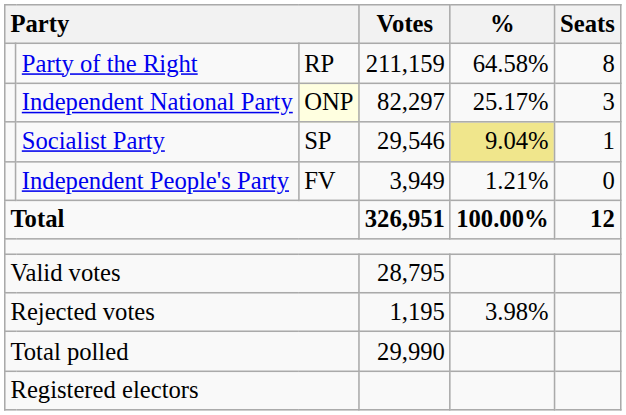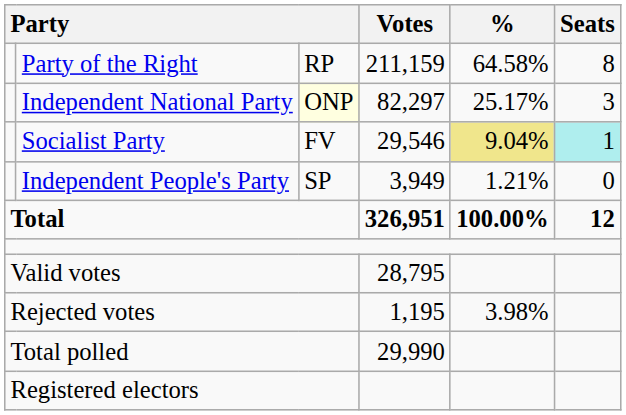 <table class="wikitable" border="1" style="text-align:right;">
 <tr>
 <th style="text-align:left;" valign=bottom colspan=3>Party</th>
 <th align=center valign=bottom width="50">Votes</th>
 <th align=center valign=bottom width="50">%</th>
 <th align=center>Seats</th>
 </tr>
 <tr>
 <td></td>
 <td align=left><a href='#'>Party of the Right</a></td>
 <td align=left>RP</td>
 <td>211,159</td>
 <td>64.58%</td>
 <td>8</td>
 </tr>
 <tr>
 <td></td>
 <td align=left><a href='#'>Independent National Party</a></td>
 <td align=left style="background: lightyellow;">ONP</td>
 <td>82,297</td>
 <td>25.17%</td>
 <td>3</td>
 </tr>
 <tr>
 <td></td>
 <td align=left><a href='#'>Socialist Party</a></td>
-<td align=left>SP</td>
+<td align=left>FV</td>
 <td>29,546</td>
 <td style="background: khaki;">9.04%</td>
-<td>1</td>
+<td style="background: paleturquoise;">1</td>
 </tr>
 <tr>
 <td></td>
 <td align=left><a href='#'>Independent People's Party</a></td>
-<td align=left>FV</td>
+<td align=left>SP</td>
 <td>3,949</td>
 <td>1.21%</td>
 <td>0</td>
 </tr>
 <tr style="font-weight:bold">
 <td align=left colspan=3>Total</td>
 <td>326,951</td>
 <td>100.00%</td>
 <td>12</td>
 </tr>
 <tr>
 <td colspan=6 height="2"></td>
 </tr>
 <tr>
 <td align=left colspan=3>Valid votes</td>
 <td>28,795</td>
 <td></td>
 <td></td>
 </tr>
 <tr>
 <td align=left colspan=3>Rejected votes</td>
 <td>1,195</td>
 <td>3.98%</td>
 <td></td>
 </tr>
 <tr>
 <td align=left colspan=3>Total polled</td>
 <td>29,990</td>
 <td></td>
 <td></td>
 </tr>
 <tr>
 <td align=left colspan=3>Registered electors</td>
 <td></td>
 <td></td>
 <td></td>
 </tr>
 </table>
